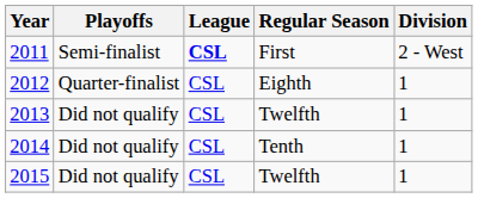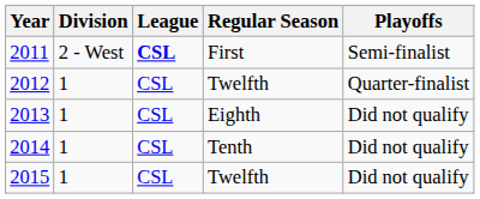 <table class="wikitable">
 <tr>
 <th>Year</th>
-<th>Playoffs</th>
+<th>Division</th>
 <th>League</th>
 <th>Regular Season</th>
-<th>Division</th>
+<th>Playoffs</th>
 </tr>
 <tr>
 <td><a href='#'>2011</a></td>
-<td>Semi-finalist</td>
+<td>2 - West</td>
 <td><strong><a href='#'>CSL</a></strong></td>
 <td>First</td>
-<td>2 - West</td>
+<td>Semi-finalist</td>
 </tr>
 <tr>
 <td><a href='#'>2012</a></td>
+<td>1</td>
+<td><a href='#'>CSL</a></td>
+<td>Twelfth</td>
 <td>Quarter-finalist</td>
-<td><a href='#'>CSL</a></td>
-<td>Eighth</td>
-<td>1</td>
 </tr>
 <tr>
 <td><a href='#'>2013</a></td>
+<td>1</td>
+<td><a href='#'>CSL</a></td>
+<td>Eighth</td>
 <td>Did not qualify</td>
-<td><a href='#'>CSL</a></td>
-<td>Twelfth</td>
-<td>1</td>
 </tr>
 <tr>
 <td><a href='#'>2014</a></td>
-<td>Did not qualify</td>
+<td>1</td>
 <td><a href='#'>CSL</a></td>
 <td>Tenth</td>
-<td>1</td>
+<td>Did not qualify</td>
 </tr>
 <tr>
 <td><a href='#'>2015</a></td>
-<td>Did not qualify</td>
+<td>1</td>
 <td><a href='#'>CSL</a></td>
 <td>Twelfth</td>
-<td>1</td>
+<td>Did not qualify</td>
 </tr>
 </table>
